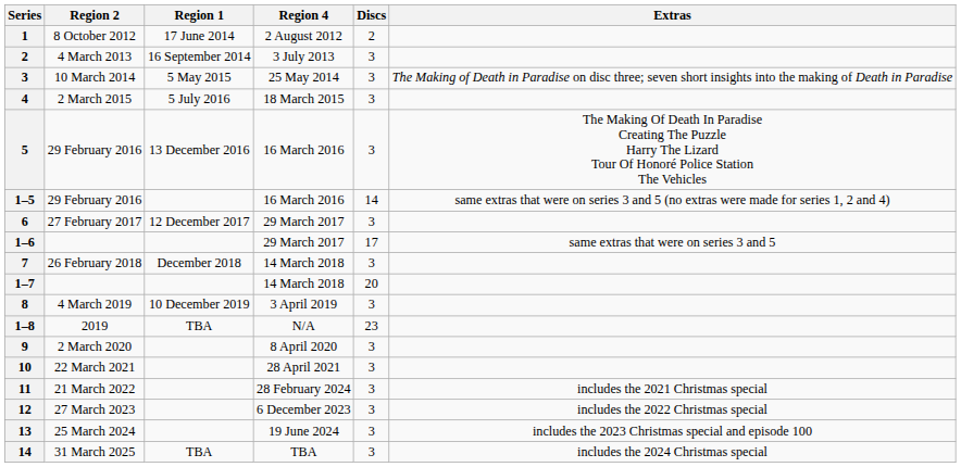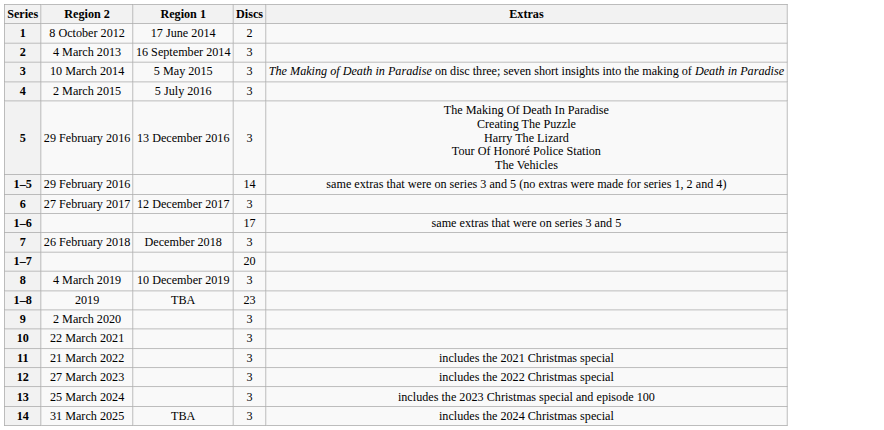 <table class="wikitable sortable" style="text-align:center">
 <tr>
 <th scope="col">Series</th>
 <th scope="col">Region 2</th>
 <th scope="col">Region 1</th>
-<th scope="col">Region 4</th>
 <th scope="col">Discs</th>
 <th scope="col">Extras</th>
 </tr>
 <tr>
 <th scope="row">1</th>
 <td>8 October 2012</td>
 <td>17 June 2014</td>
-<td>2 August 2012</td>
 <td>2</td>
 <td></td>
 </tr>
 <tr>
 <th scope="row">2</th>
 <td>4 March 2013</td>
 <td>16 September 2014</td>
-<td>3 July 2013</td>
 <td>3</td>
 <td></td>
 </tr>
 <tr>
 <th scope="row">3</th>
 <td>10 March 2014</td>
 <td>5 May 2015</td>
-<td>25 May 2014</td>
 <td>3</td>
 <td><em>The Making of Death in Paradise</em> on disc three; seven short insights into the making of <em>Death in Paradise</em></td>
 </tr>
 <tr>
 <th scope="row">4</th>
 <td>2 March 2015</td>
 <td>5 July 2016</td>
-<td>18 March 2015</td>
 <td>3</td>
 <td></td>
 </tr>
 <tr>
 <th scope="row">5</th>
 <td>29 February 2016</td>
 <td>13 December 2016</td>
-<td>16 March 2016</td>
 <td>3</td>
 <td>The Making Of Death In Paradise<br>Creating The Puzzle<br>Harry The Lizard<br>Tour Of Honoré Police Station<br>The Vehicles</td>
 </tr>
 <tr>
 <th scope="row">1–5</th>
 <td>29 February 2016</td>
 <td></td>
-<td>16 March 2016</td>
 <td>14</td>
 <td>same extras that were on series 3 and 5 (no extras were made for series 1, 2 and 4)</td>
 </tr>
 <tr>
 <th scope="row">6</th>
 <td>27 February 2017</td>
 <td>12 December 2017</td>
-<td>29 March 2017</td>
 <td>3</td>
 <td></td>
 </tr>
 <tr>
 <th scope="row">1–6</th>
 <td></td>
 <td></td>
-<td>29 March 2017</td>
 <td>17</td>
 <td>same extras that were on series 3 and 5</td>
 </tr>
 <tr>
 <th scope="row">7</th>
 <td>26 February 2018</td>
 <td>December 2018</td>
-<td>14 March 2018</td>
 <td>3</td>
 <td></td>
 </tr>
 <tr>
 <th scope="row">1–7</th>
 <td></td>
 <td></td>
-<td>14 March 2018</td>
 <td>20</td>
 <td></td>
 </tr>
 <tr>
 <th scope="row">8</th>
 <td>4 March 2019</td>
 <td>10 December 2019</td>
-<td>3 April 2019</td>
 <td>3</td>
 <td></td>
 </tr>
 <tr>
 <th scope="row">1–8</th>
 <td>2019</td>
 <td>TBA</td>
-<td>N/A</td>
 <td>23</td>
 <td></td>
 </tr>
 <tr>
 <th scope="row">9</th>
 <td>2 March 2020</td>
 <td></td>
-<td>8 April 2020</td>
 <td>3</td>
 <td></td>
 </tr>
 <tr>
 <th scope="row">10</th>
 <td>22 March 2021</td>
 <td></td>
-<td>28 April 2021</td>
 <td>3</td>
 <td></td>
 </tr>
 <tr>
 <th scope="row">11</th>
 <td>21 March 2022</td>
 <td></td>
-<td>28 February 2024</td>
 <td>3</td>
 <td>includes the 2021 Christmas special</td>
 </tr>
 <tr>
 <th scope="row">12</th>
 <td>27 March 2023</td>
 <td></td>
-<td>6 December 2023</td>
 <td>3</td>
 <td>includes the 2022 Christmas special</td>
 </tr>
 <tr>
 <th scope="row">13</th>
 <td>25 March 2024</td>
 <td></td>
-<td>19 June 2024</td>
 <td>3</td>
 <td>includes the 2023 Christmas special and episode 100</td>
 </tr>
 <tr>
 <th scope="row">14</th>
 <td>31 March 2025</td>
 <td>TBA</td>
-<td>TBA</td>
 <td>3</td>
 <td>includes the 2024 Christmas special</td>
 </tr>
 </table>
